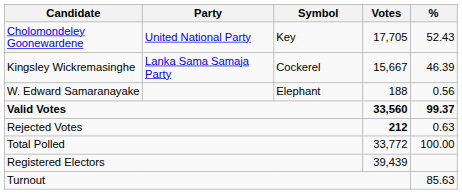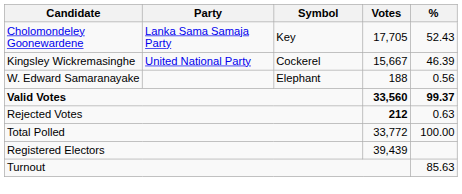 <table class="wikitable" border="1" style="text-align:right;">
 <tr>
 <th align=left width="190">Candidate</th>
 <th align=left width="180">Party</th>
 <th align=left width="120">Symbol</th>
 <th align=left width="60">Votes</th>
 <th align=left width="60">%</th>
 </tr>
 <tr>
 <td align=left><a href='#'>Cholomondeley Goonewardene</a></td>
-<td align=left><a href='#'>United National Party</a></td>
+<td align=left><a href='#'>Lanka Sama Samaja Party</a></td>
 <td align=left>Key</td>
 <td>17,705</td>
 <td>52.43</td>
 </tr>
 <tr>
 <td align=left>Kingsley Wickremasinghe</td>
-<td align=left><a href='#'>Lanka Sama Samaja Party</a></td>
+<td align=left><a href='#'>United National Party</a></td>
 <td align=left>Cockerel</td>
 <td>15,667</td>
 <td>46.39</td>
 </tr>
 <tr>
 <td align=left>W. Edward Samaranayake</td>
 <td></td>
 <td align=left>Elephant</td>
 <td>188</td>
 <td>0.56</td>
 </tr>
 <tr>
 <td align=left colspan=3><strong>Valid Votes</strong></td>
 <td><strong>33,560</strong></td>
 <td><strong>99.37</strong></td>
 </tr>
 <tr>
 <td align=left colspan=3>Rejected Votes</td>
 <td><strong>212</strong></td>
 <td>0.63</td>
 </tr>
 <tr>
 <td align=left colspan=3>Total Polled</td>
 <td>33,772</td>
 <td>100.00</td>
 </tr>
 <tr>
 <td align=left colspan=3>Registered Electors</td>
 <td>39,439</td>
 <td></td>
 </tr>
 <tr>
 <td align=left colspan=4>Turnout</td>
 <td>85.63</td>
 </tr>
 </table>
